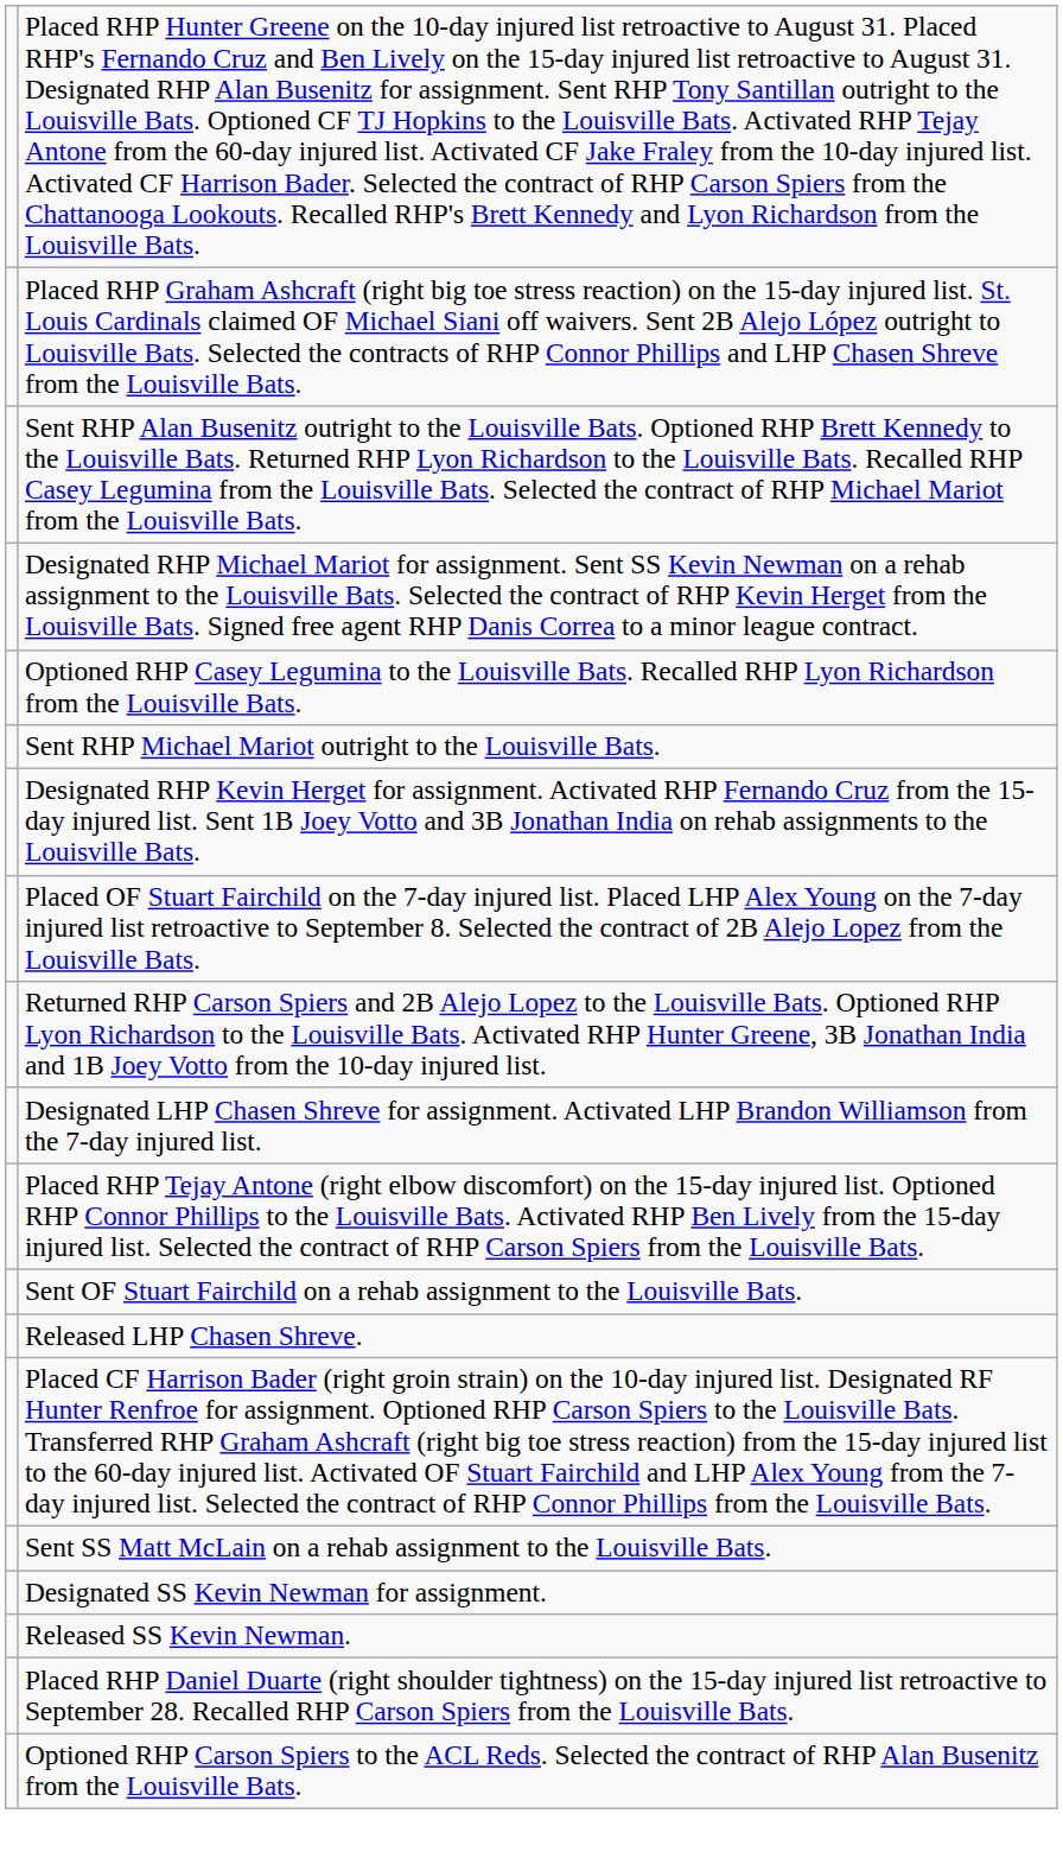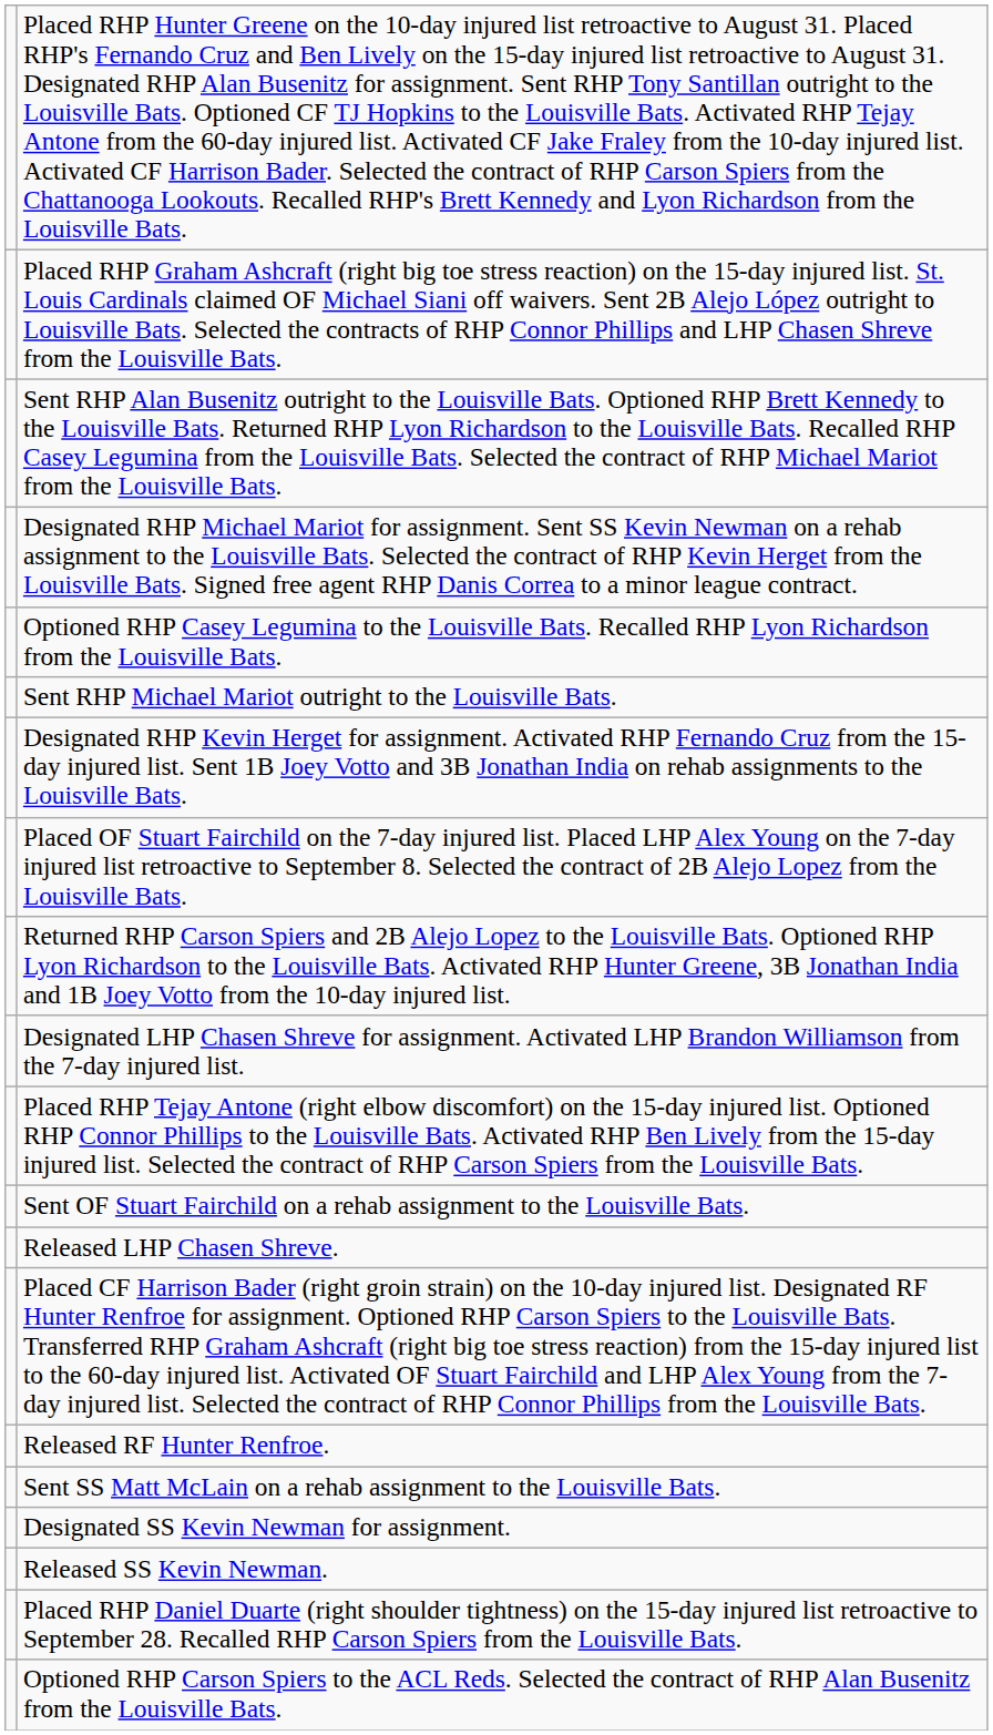 <table class="wikitable">
 <tr>
 <td></td>
 <td>Placed RHP <a href='#'>Hunter Greene</a> on the 10-day injured list retroactive to August 31. Placed RHP's <a href='#'>Fernando Cruz</a> and <a href='#'>Ben Lively</a> on the 15-day injured list retroactive to August 31. Designated RHP <a href='#'>Alan Busenitz</a> for assignment. Sent RHP <a href='#'>Tony Santillan</a> outright to the <a href='#'>Louisville Bats</a>. Optioned CF <a href='#'>TJ Hopkins</a> to the <a href='#'>Louisville Bats</a>. Activated RHP <a href='#'>Tejay Antone</a> from the 60-day injured list. Activated CF <a href='#'>Jake Fraley</a> from the 10-day injured list. Activated CF <a href='#'>Harrison Bader</a>. Selected the contract of RHP <a href='#'>Carson Spiers</a> from the <a href='#'>Chattanooga Lookouts</a>. Recalled RHP's <a href='#'>Brett Kennedy</a> and <a href='#'>Lyon Richardson</a> from the <a href='#'>Louisville Bats</a>.</td>
 </tr>
 <tr>
 <td></td>
 <td>Placed RHP <a href='#'>Graham Ashcraft</a> (right big toe stress reaction) on the 15-day injured list. <a href='#'>St. Louis Cardinals</a> claimed OF <a href='#'>Michael Siani</a> off waivers. Sent 2B <a href='#'>Alejo López</a> outright to <a href='#'>Louisville Bats</a>. Selected the contracts of RHP <a href='#'>Connor Phillips</a> and LHP <a href='#'>Chasen Shreve</a> from the <a href='#'>Louisville Bats</a>.</td>
 </tr>
 <tr>
 <td></td>
 <td>Sent RHP <a href='#'>Alan Busenitz</a> outright to the <a href='#'>Louisville Bats</a>. Optioned RHP <a href='#'>Brett Kennedy</a> to the <a href='#'>Louisville Bats</a>. Returned RHP <a href='#'>Lyon Richardson</a> to the <a href='#'>Louisville Bats</a>. Recalled RHP <a href='#'>Casey Legumina</a> from the <a href='#'>Louisville Bats</a>. Selected the contract of RHP <a href='#'>Michael Mariot</a> from the <a href='#'>Louisville Bats</a>.</td>
 </tr>
 <tr>
 <td></td>
 <td>Designated RHP <a href='#'>Michael Mariot</a> for assignment. Sent SS <a href='#'>Kevin Newman</a> on a rehab assignment to the <a href='#'>Louisville Bats</a>. Selected the contract of RHP <a href='#'>Kevin Herget</a> from the <a href='#'>Louisville Bats</a>. Signed free agent RHP <a href='#'>Danis Correa</a> to a minor league contract.</td>
 </tr>
 <tr>
 <td></td>
 <td>Optioned RHP <a href='#'>Casey Legumina</a> to the <a href='#'>Louisville Bats</a>. Recalled RHP <a href='#'>Lyon Richardson</a> from the <a href='#'>Louisville Bats</a>.</td>
 </tr>
 <tr>
 <td></td>
 <td>Sent RHP <a href='#'>Michael Mariot</a> outright to the <a href='#'>Louisville Bats</a>.</td>
 </tr>
 <tr>
 <td></td>
 <td>Designated RHP <a href='#'>Kevin Herget</a> for assignment. Activated RHP <a href='#'>Fernando Cruz</a> from the 15-day injured list. Sent 1B <a href='#'>Joey Votto</a> and 3B <a href='#'>Jonathan India</a> on rehab assignments to the <a href='#'>Louisville Bats</a>.</td>
 </tr>
 <tr>
 <td></td>
 <td>Placed OF <a href='#'>Stuart Fairchild</a> on the 7-day injured list. Placed LHP <a href='#'>Alex Young</a> on the 7-day injured list retroactive to September 8. Selected the contract of 2B <a href='#'>Alejo Lopez</a> from the <a href='#'>Louisville Bats</a>.</td>
 </tr>
 <tr>
 <td></td>
 <td>Returned RHP <a href='#'>Carson Spiers</a> and 2B <a href='#'>Alejo Lopez</a> to the <a href='#'>Louisville Bats</a>. Optioned RHP <a href='#'>Lyon Richardson</a> to the <a href='#'>Louisville Bats</a>. Activated RHP <a href='#'>Hunter Greene</a>, 3B <a href='#'>Jonathan India</a> and 1B <a href='#'>Joey Votto</a> from the 10-day injured list.</td>
 </tr>
 <tr>
 <td></td>
 <td>Designated LHP <a href='#'>Chasen Shreve</a> for assignment. Activated LHP <a href='#'>Brandon Williamson</a> from the 7-day injured list.</td>
 </tr>
 <tr>
 <td></td>
 <td>Placed RHP <a href='#'>Tejay Antone</a> (right elbow discomfort) on the 15-day injured list. Optioned RHP <a href='#'>Connor Phillips</a> to the <a href='#'>Louisville Bats</a>. Activated RHP <a href='#'>Ben Lively</a> from the 15-day injured list. Selected the contract of RHP <a href='#'>Carson Spiers</a> from the <a href='#'>Louisville Bats</a>.</td>
 </tr>
 <tr>
 <td></td>
 <td>Sent OF <a href='#'>Stuart Fairchild</a> on a rehab assignment to the <a href='#'>Louisville Bats</a>.</td>
 </tr>
 <tr>
 <td></td>
 <td>Released LHP <a href='#'>Chasen Shreve</a>.</td>
 </tr>
 <tr>
 <td></td>
 <td>Placed CF <a href='#'>Harrison Bader</a> (right groin strain) on the 10-day injured list. Designated RF <a href='#'>Hunter Renfroe</a> for assignment. Optioned RHP <a href='#'>Carson Spiers</a> to the <a href='#'>Louisville Bats</a>. Transferred RHP <a href='#'>Graham Ashcraft</a> (right big toe stress reaction) from the 15-day injured list to the 60-day injured list. Activated OF <a href='#'>Stuart Fairchild</a> and LHP <a href='#'>Alex Young</a> from the 7-day injured list. Selected the contract of RHP <a href='#'>Connor Phillips</a> from the <a href='#'>Louisville Bats</a>.</td>
 </tr>
 <tr>
 <td></td>
+<td>Released RF <a href='#'>Hunter Renfroe</a>.</td>
+</tr>
+<tr>
+<td></td>
 <td>Sent SS <a href='#'>Matt McLain</a> on a rehab assignment to the <a href='#'>Louisville Bats</a>.</td>
 </tr>
 <tr>
 <td></td>
 <td>Designated SS <a href='#'>Kevin Newman</a> for assignment.</td>
 </tr>
 <tr>
 <td></td>
 <td>Released SS <a href='#'>Kevin Newman</a>.</td>
 </tr>
 <tr>
 <td></td>
 <td>Placed RHP <a href='#'>Daniel Duarte</a> (right shoulder tightness) on the 15-day injured list retroactive to September 28. Recalled RHP <a href='#'>Carson Spiers</a> from the <a href='#'>Louisville Bats</a>.</td>
 </tr>
 <tr>
 <td></td>
 <td>Optioned RHP <a href='#'>Carson Spiers</a> to the <a href='#'>ACL Reds</a>. Selected the contract of RHP <a href='#'>Alan Busenitz</a> from the <a href='#'>Louisville Bats</a>.</td>
 </tr>
 </table>
